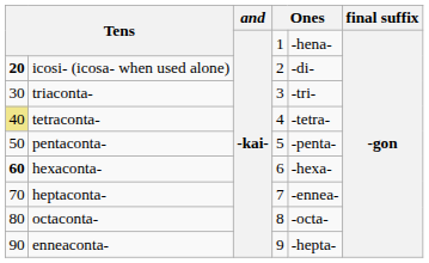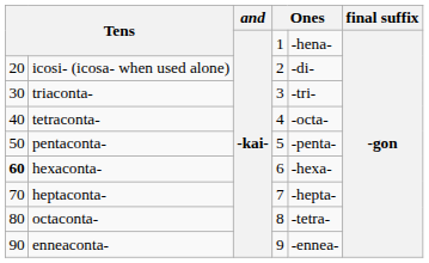 <table class="wikitable" style="vertical-align:center;">
 <tr style="text-align:center;">
 <th colspan="2" rowspan="2">Tens</th>
 <th><em>and</em></th>
 <th colspan="2">Ones</th>
 <th>final suffix</th>
 </tr>
 <tr>
 <th rowspan="9">-kai-</th>
 <td>1</td>
 <td>-hena-</td>
 <th rowspan=9>-gon</th>
 </tr>
 <tr>
-<td><strong>20</strong></td>
+<td>20</td>
 <td>icosi- (icosa- when used alone)</td>
 <td>2</td>
 <td>-di-</td>
 </tr>
 <tr>
 <td>30</td>
 <td>triaconta-</td>
 <td>3</td>
 <td>-tri-</td>
 </tr>
 <tr>
-<td style="background: khaki;">40</td>
+<td>40</td>
 <td>tetraconta-</td>
 <td>4</td>
-<td>-tetra-</td>
+<td>-octa-</td>
 </tr>
 <tr>
 <td>50</td>
 <td>pentaconta-</td>
 <td>5</td>
 <td>-penta-</td>
 </tr>
 <tr>
 <td><strong>60</strong></td>
 <td>hexaconta-</td>
 <td>6</td>
 <td>-hexa-</td>
 </tr>
 <tr>
 <td>70</td>
 <td>heptaconta-</td>
 <td>7</td>
-<td>-ennea-</td>
+<td>-hepta-</td>
 </tr>
 <tr>
 <td>80</td>
 <td>octaconta-</td>
 <td>8</td>
-<td>-octa-</td>
+<td>-tetra-</td>
 </tr>
 <tr>
 <td>90</td>
 <td>enneaconta-</td>
 <td>9</td>
-<td>-hepta-</td>
+<td>-ennea-</td>
 </tr>
 </table>
